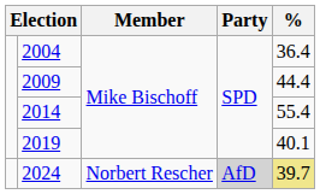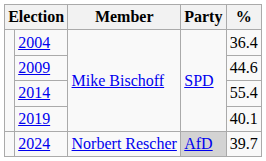 <table class=wikitable>
 <tr>
 <th colspan=2>Election</th>
 <th>Member</th>
 <th>Party</th>
 <th>%</th>
 </tr>
 <tr>
 <td rowspan=4 bgcolor=></td>
 <td><a href='#'>2004</a></td>
 <td rowspan=4><a href='#'>Mike Bischoff</a></td>
 <td rowspan=4><a href='#'>SPD</a></td>
 <td align=right>36.4</td>
 </tr>
 <tr>
 <td><a href='#'>2009</a></td>
-<td align=right>44.4</td>
+<td align=right>44.6</td>
 </tr>
 <tr>
 <td><a href='#'>2014</a></td>
 <td align=right>55.4</td>
 </tr>
 <tr>
 <td><a href='#'>2019</a></td>
 <td align=right>40.1</td>
 </tr>
 <tr>
 <td bgcolor=></td>
 <td><a href='#'>2024</a></td>
 <td><a href='#'>Norbert Rescher</a></td>
 <td style="background: lightgrey;"><a href='#'>AfD</a></td>
-<td align=right style="background: khaki;">39.7</td>
+<td align=right>39.7</td>
 </tr>
 </table>
